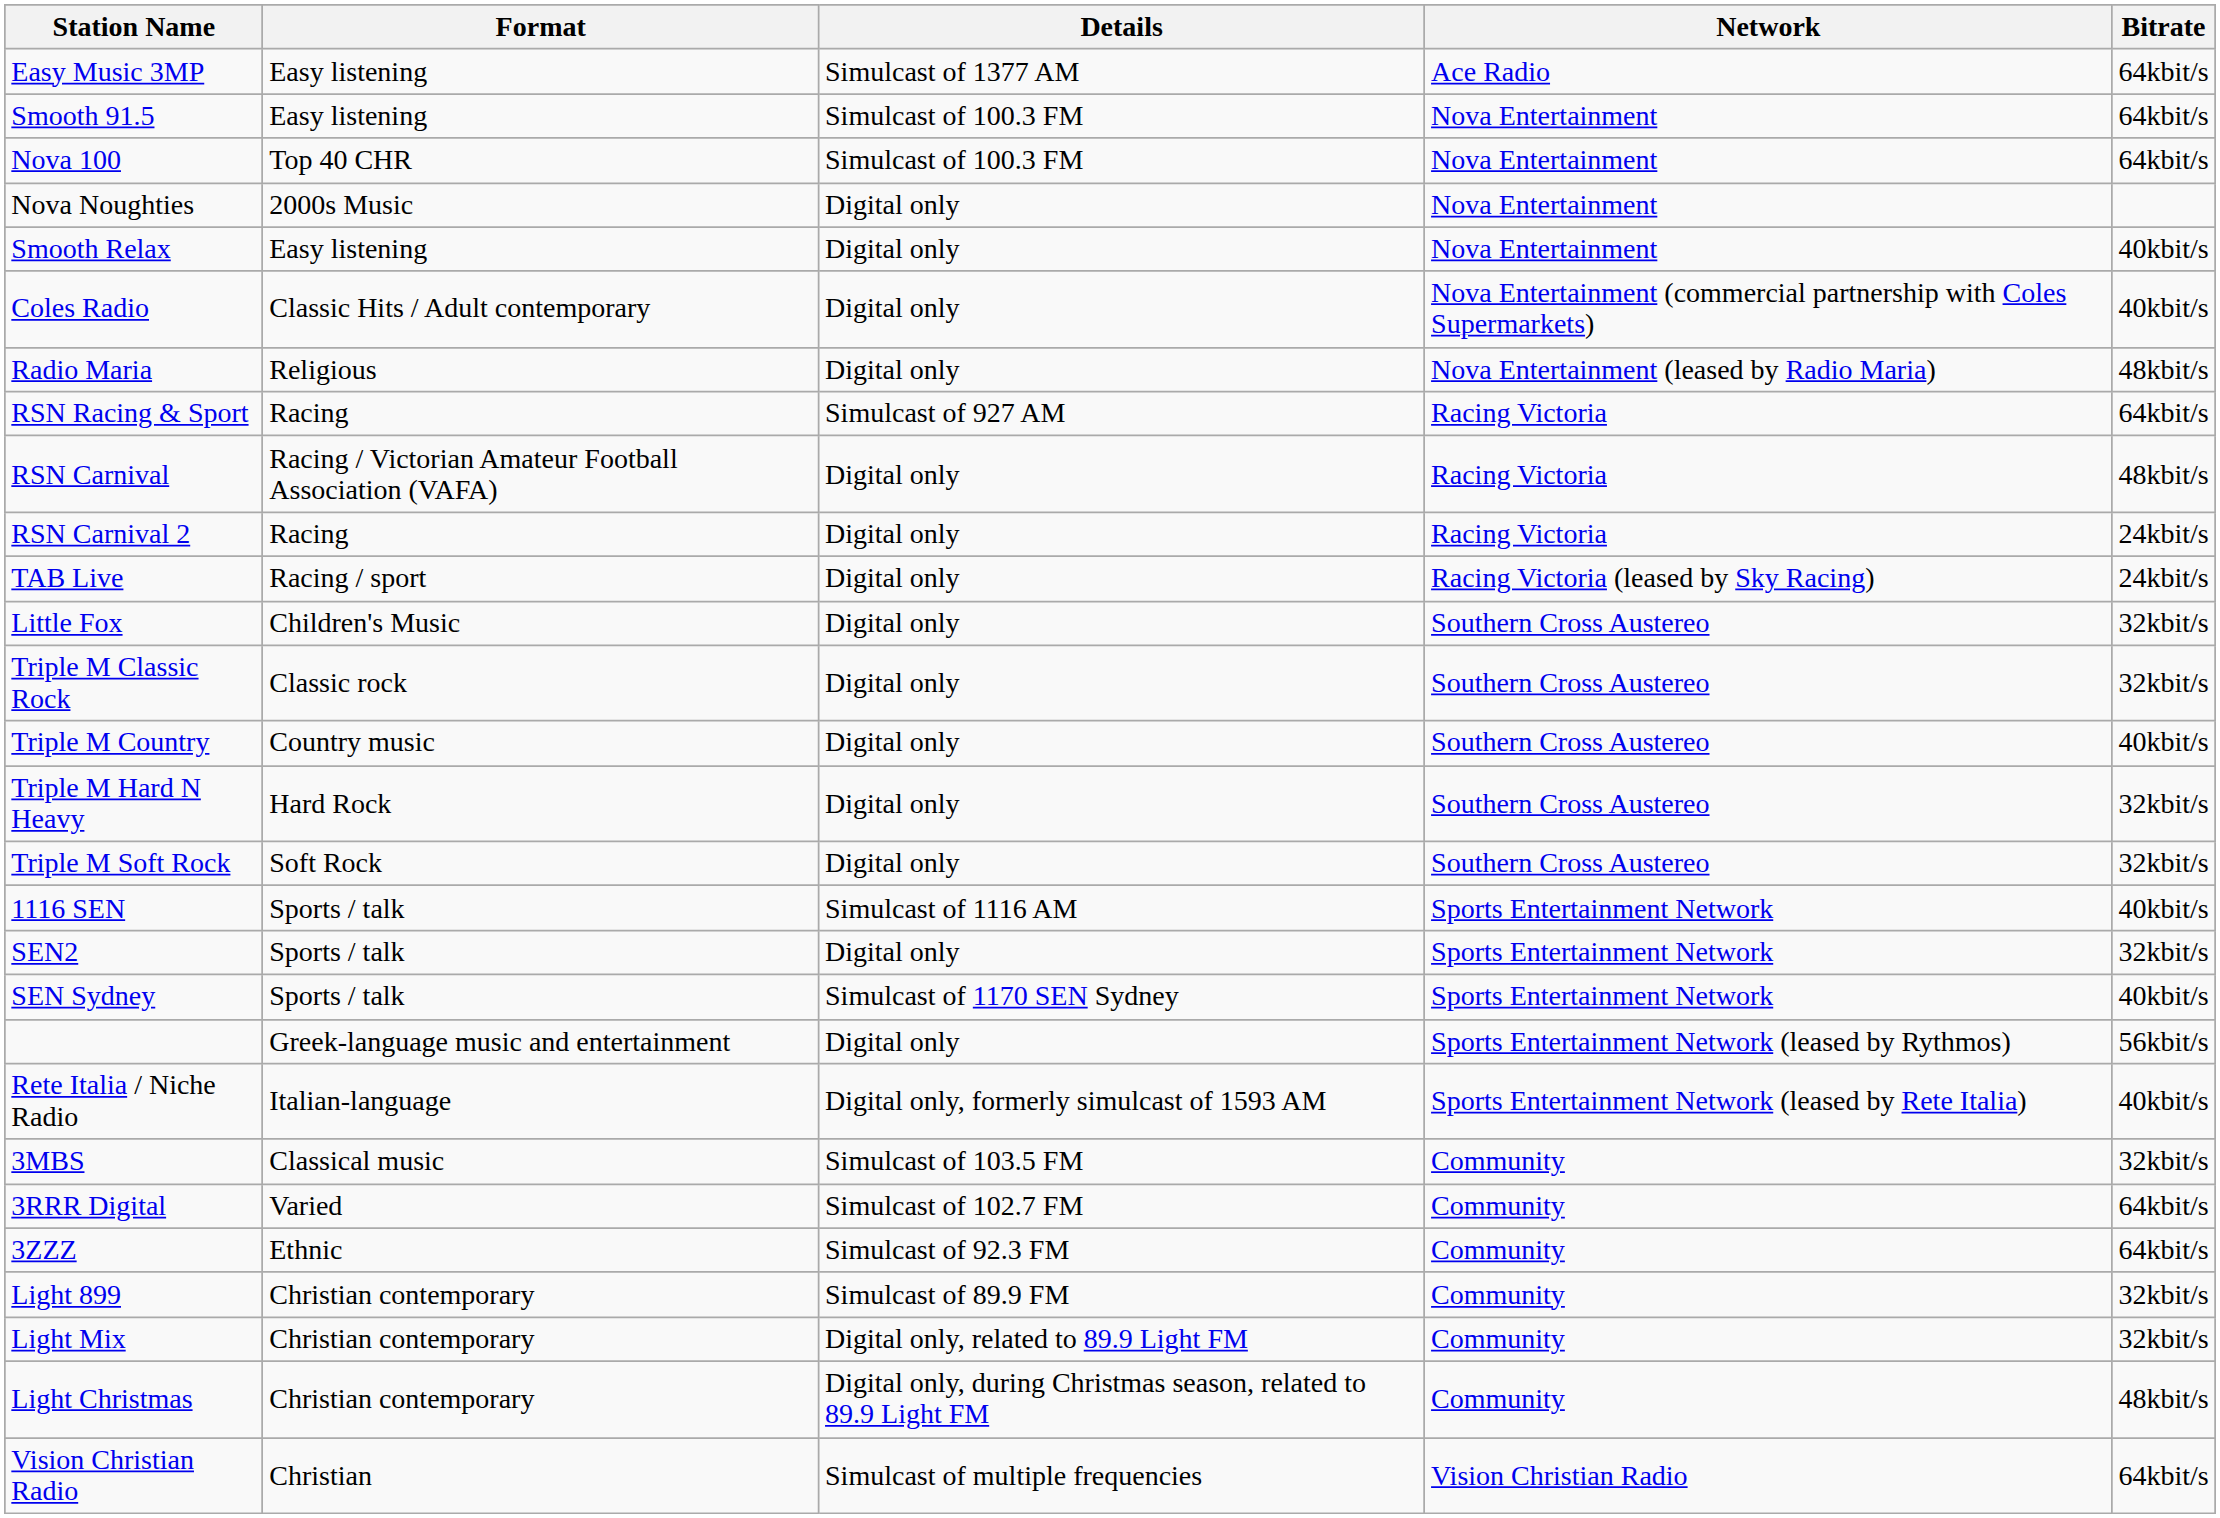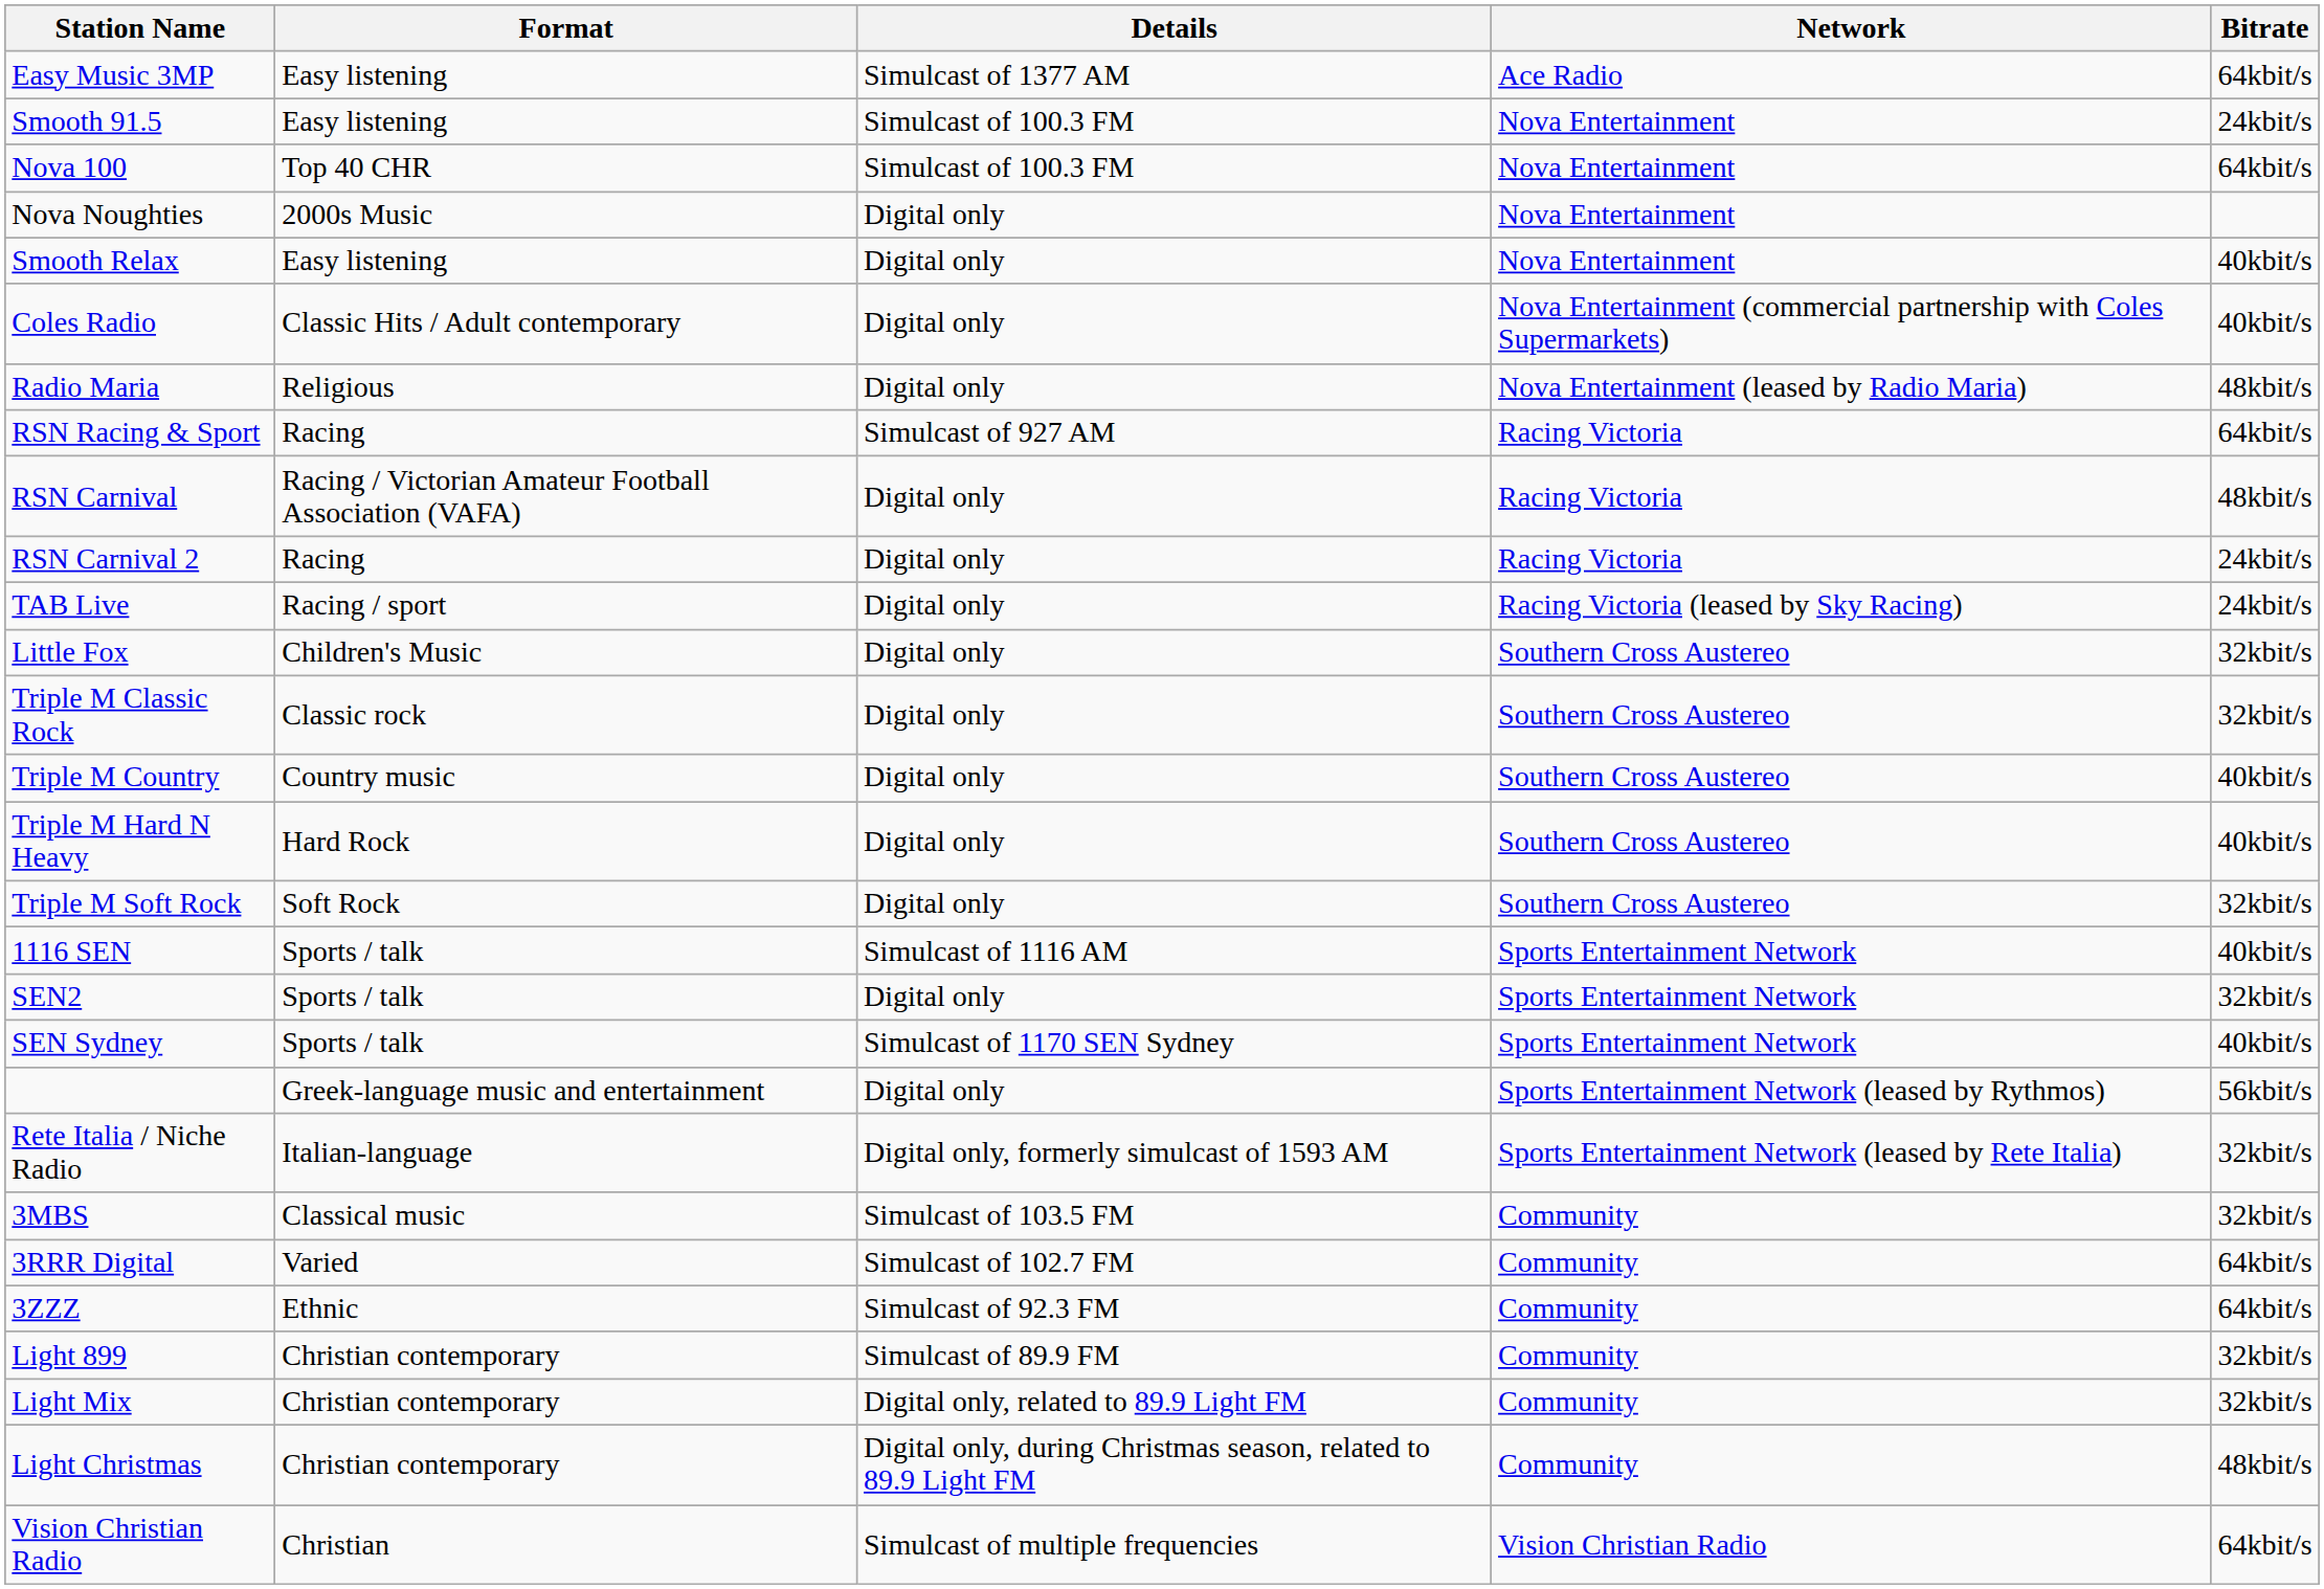 <table class="wikitable sortable" width="100%">
 <tr>
 <th>Station Name</th>
 <th>Format</th>
 <th>Details</th>
 <th>Network</th>
 <th>Bitrate</th>
 </tr>
 <tr>
 <td><a href='#'>Easy Music 3MP</a></td>
 <td>Easy listening</td>
 <td>Simulcast of 1377 AM</td>
 <td><a href='#'>Ace Radio</a></td>
 <td>64kbit/s</td>
 </tr>
 <tr>
 <td><a href='#'>Smooth 91.5</a></td>
 <td>Easy listening</td>
 <td>Simulcast of 100.3 FM</td>
 <td><a href='#'>Nova Entertainment</a></td>
-<td>64kbit/s</td>
+<td>24kbit/s</td>
 </tr>
 <tr>
 <td><a href='#'>Nova 100</a></td>
 <td>Top 40 CHR</td>
 <td>Simulcast of 100.3 FM</td>
 <td><a href='#'>Nova Entertainment</a></td>
 <td>64kbit/s</td>
 </tr>
 <tr>
 <td>Nova Noughties</td>
 <td>2000s Music</td>
 <td>Digital only</td>
 <td><a href='#'>Nova Entertainment</a></td>
 <td></td>
 </tr>
 <tr>
 <td><a href='#'>Smooth Relax</a></td>
 <td>Easy listening</td>
 <td>Digital only</td>
 <td><a href='#'>Nova Entertainment</a></td>
 <td>40kbit/s</td>
 </tr>
 <tr>
 <td><a href='#'>Coles Radio</a></td>
 <td>Classic Hits / Adult contemporary</td>
 <td>Digital only</td>
 <td><a href='#'>Nova Entertainment</a> (commercial partnership with <a href='#'>Coles Supermarkets</a>)</td>
 <td>40kbit/s</td>
 </tr>
 <tr>
 <td><a href='#'>Radio Maria</a></td>
 <td>Religious</td>
 <td>Digital only</td>
 <td><a href='#'>Nova Entertainment</a> (leased by <a href='#'>Radio Maria</a>)</td>
 <td>48kbit/s</td>
 </tr>
 <tr>
 <td><a href='#'>RSN Racing & Sport</a></td>
 <td>Racing</td>
 <td>Simulcast of 927 AM</td>
 <td><a href='#'>Racing Victoria</a></td>
 <td>64kbit/s</td>
 </tr>
 <tr>
 <td><a href='#'>RSN Carnival</a></td>
 <td>Racing / Victorian Amateur Football Association (VAFA)</td>
 <td>Digital only</td>
 <td><a href='#'>Racing Victoria</a></td>
 <td>48kbit/s</td>
 </tr>
 <tr>
 <td><a href='#'>RSN Carnival 2</a></td>
 <td>Racing</td>
 <td>Digital only</td>
 <td><a href='#'>Racing Victoria</a></td>
 <td>24kbit/s</td>
 </tr>
 <tr>
 <td><a href='#'>TAB Live</a></td>
 <td>Racing / sport</td>
 <td>Digital only</td>
 <td><a href='#'>Racing Victoria</a> (leased by <a href='#'>Sky Racing</a>)</td>
 <td>24kbit/s</td>
 </tr>
 <tr>
 <td><a href='#'>Little Fox</a></td>
 <td>Children's Music</td>
 <td>Digital only</td>
 <td><a href='#'>Southern Cross Austereo</a></td>
 <td>32kbit/s</td>
 </tr>
 <tr>
 <td><a href='#'>Triple M Classic Rock</a></td>
 <td>Classic rock</td>
 <td>Digital only</td>
 <td><a href='#'>Southern Cross Austereo</a></td>
 <td>32kbit/s</td>
 </tr>
 <tr>
 <td><a href='#'>Triple M Country</a></td>
 <td>Country music</td>
 <td>Digital only</td>
 <td><a href='#'>Southern Cross Austereo</a></td>
 <td>40kbit/s</td>
 </tr>
 <tr>
 <td><a href='#'>Triple M Hard N Heavy</a></td>
 <td>Hard Rock</td>
 <td>Digital only</td>
 <td><a href='#'>Southern Cross Austereo</a></td>
-<td>32kbit/s</td>
+<td>40kbit/s</td>
 </tr>
 <tr>
 <td><a href='#'>Triple M Soft Rock</a></td>
 <td>Soft Rock</td>
 <td>Digital only</td>
 <td><a href='#'>Southern Cross Austereo</a></td>
 <td>32kbit/s</td>
 </tr>
 <tr>
 <td><a href='#'>1116 SEN</a></td>
 <td>Sports / talk</td>
 <td>Simulcast of 1116 AM</td>
 <td><a href='#'>Sports Entertainment Network</a></td>
 <td>40kbit/s</td>
 </tr>
 <tr>
 <td><a href='#'>SEN2</a></td>
 <td>Sports / talk</td>
 <td>Digital only</td>
 <td><a href='#'>Sports Entertainment Network</a></td>
 <td>32kbit/s</td>
 </tr>
 <tr>
 <td><a href='#'>SEN Sydney</a></td>
 <td>Sports / talk</td>
 <td>Simulcast of <a href='#'>1170 SEN</a> Sydney</td>
 <td><a href='#'>Sports Entertainment Network</a></td>
 <td>40kbit/s</td>
 </tr>
 <tr>
 <td></td>
 <td>Greek-language music and entertainment</td>
 <td>Digital only</td>
 <td><a href='#'>Sports Entertainment Network</a> (leased by Rythmos)</td>
 <td>56kbit/s</td>
 </tr>
 <tr>
 <td><a href='#'>Rete Italia</a> / Niche Radio</td>
 <td>Italian-language</td>
 <td>Digital only, formerly simulcast of 1593 AM</td>
 <td><a href='#'>Sports Entertainment Network</a> (leased by <a href='#'>Rete Italia</a>)</td>
-<td>40kbit/s</td>
+<td>32kbit/s</td>
 </tr>
 <tr>
 <td><a href='#'>3MBS</a></td>
 <td>Classical music</td>
 <td>Simulcast of 103.5 FM</td>
 <td><a href='#'>Community</a></td>
 <td>32kbit/s</td>
 </tr>
 <tr>
 <td><a href='#'>3RRR Digital</a></td>
 <td>Varied</td>
 <td>Simulcast of 102.7 FM</td>
 <td><a href='#'>Community</a></td>
 <td>64kbit/s</td>
 </tr>
 <tr>
 <td><a href='#'>3ZZZ</a></td>
 <td>Ethnic</td>
 <td>Simulcast of 92.3 FM</td>
 <td><a href='#'>Community</a></td>
 <td>64kbit/s</td>
 </tr>
 <tr>
 <td><a href='#'>Light 899</a></td>
 <td>Christian contemporary</td>
 <td>Simulcast of 89.9 FM</td>
 <td><a href='#'>Community</a></td>
 <td>32kbit/s</td>
 </tr>
 <tr>
 <td><a href='#'>Light Mix</a></td>
 <td>Christian contemporary</td>
 <td>Digital only, related to <a href='#'>89.9 Light FM</a></td>
 <td><a href='#'>Community</a></td>
 <td>32kbit/s</td>
 </tr>
 <tr>
 <td><a href='#'>Light Christmas</a></td>
 <td>Christian contemporary</td>
 <td>Digital only, during Christmas season, related to <a href='#'>89.9 Light FM</a></td>
 <td><a href='#'>Community</a></td>
 <td>48kbit/s</td>
 </tr>
 <tr>
 <td><a href='#'>Vision Christian Radio</a></td>
 <td>Christian</td>
 <td>Simulcast of multiple frequencies</td>
 <td><a href='#'>Vision Christian Radio</a></td>
 <td>64kbit/s</td>
 </tr>
 </table>
